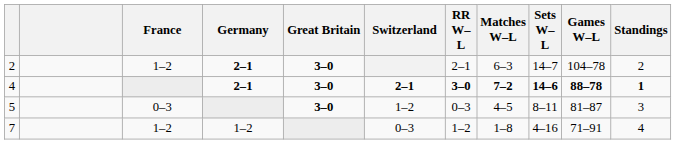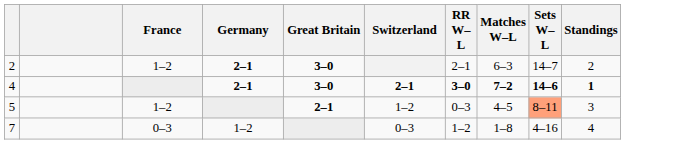 <table class="wikitable" style="text-align:center; font-size:90%">
 <tr>
 <th width=10></th>
 <th width=110></th>
 <th width=85>France<br></th>
 <th width=85>Germany<br></th>
 <th width=85>Great Britain<br></th>
 <th width=85>Switzerland<br></th>
 <th width=30>RR W–L</th>
 <th width=30>Matches W–L</th>
 <th width=30>Sets W–L</th>
-<th width=50>Games W–L</th>
 <th>Standings</th>
 </tr>
 <tr>
 <td>2</td>
 <td style="text-align:left;"></td>
 <td>1–2</td>
 <td><strong>2–1</strong></td>
 <td><strong>3–0</strong></td>
 <th bgcolor="ededed"></th>
 <td>2–1</td>
 <td>6–3</td>
 <td>14–7</td>
-<td>104–78</td>
 <td>2</td>
 </tr>
 <tr>
 <td>4</td>
 <td style="text-align:left;"><strong></strong></td>
 <td style="background:#EDEDED;"></td>
 <td><strong>2–1</strong></td>
 <td><strong>3–0</strong></td>
 <td><strong>2–1</strong></td>
 <td><strong>3–0</strong></td>
 <td><strong>7–2</strong></td>
 <td><strong>14–6</strong></td>
-<td><strong>88–78</strong></td>
 <td><strong>1</strong></td>
 </tr>
 <tr>
 <td>5</td>
 <td style="text-align:left;"></td>
-<td>0–3</td>
+<td>1–2</td>
 <td style="background:#EDEDED;"></td>
-<td><strong>3–0</strong></td>
+<td><strong>2–1</strong></td>
 <td>1–2</td>
 <td>0–3</td>
 <td>4–5</td>
-<td>8–11</td>
-<td>81–87</td>
+<td style="background: lightsalmon;">8–11</td>
 <td>3</td>
 </tr>
 <tr>
 <td>7</td>
 <td style="text-align:left;"></td>
-<td>1–2</td>
+<td>0–3</td>
 <td>1–2</td>
 <td style="background:#EDEDED;"></td>
 <td>0–3</td>
 <td>1–2</td>
 <td>1–8</td>
 <td>4–16</td>
-<td>71–91</td>
 <td>4</td>
 </tr>
 </table>
